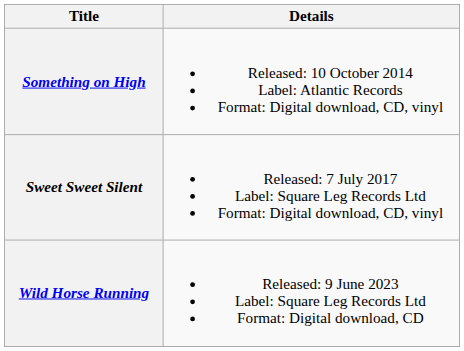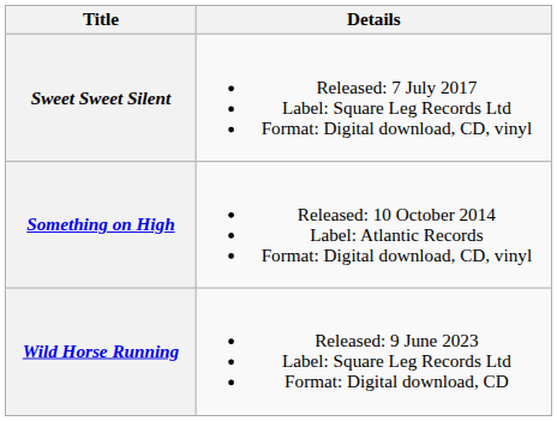 <table class="wikitable plainrowheaders" style="text-align:center">
 <tr>
 <th scope="col" style="width:10em;">Title</th>
 <th scope="col" style="width:19em;">Details</th>
 </tr>
 <tr>
+<th scope="row"><em>Sweet Sweet Silent</em></th>
+<td><br><ul><li>Released: 7 July 2017</li><li>Label: Square Leg Records Ltd</li><li>Format: Digital download, CD, vinyl</li></ul></td>
+</tr>
+<tr>
 <th scope="row"><em><a href='#'>Something on High</a></em></th>
 <td><br><ul><li>Released: 10 October 2014</li><li>Label: Atlantic Records</li><li>Format: Digital download, CD, vinyl</li></ul></td>
-</tr>
-<tr>
-<th scope="row"><em>Sweet Sweet Silent</em></th>
-<td><br><ul><li>Released: 7 July 2017</li><li>Label: Square Leg Records Ltd</li><li>Format: Digital download, CD, vinyl</li></ul></td>
 </tr>
 <tr>
 <th scope="row"><em><a href='#'>Wild Horse Running</a></em></th>
 <td><br><ul><li>Released: 9 June 2023</li><li>Label: Square Leg Records Ltd</li><li>Format: Digital download, CD</li></ul></td>
 </tr>
 <tr>
 </tr>
 </table>
